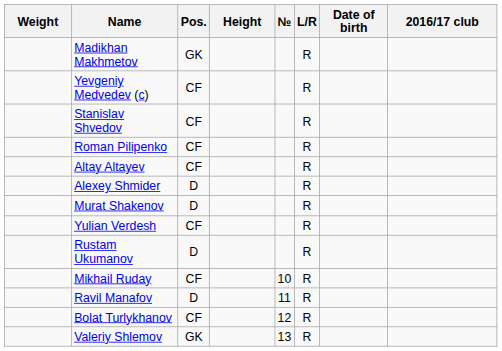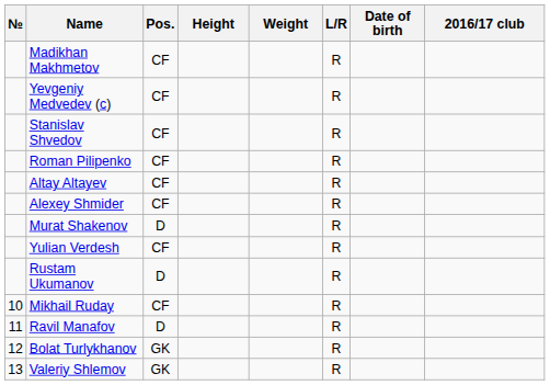 <table class="wikitable sortable" style="font-size:95%; text-align:center;">
 <tr>
-<th style="width:9em">Weight</th>
+<th>№</th>
 <th style="width:15em">Name</th>
 <th>Pos.</th>
 <th style="width:9em">Height</th>
-<th>№</th>
+<th style="width:9em">Weight</th>
 <th>L/R</th>
 <th style="width:12em">Date of birth</th>
 <th style="width:20em">2016/17 club</th>
 </tr>
 <tr>
 <td></td>
 <td style="text-align:left;"><a href='#'>Madikhan Makhmetov</a></td>
-<td>GK</td>
+<td>CF</td>
 <td></td>
 <td></td>
 <td>R</td>
 <td style="text-align:right;"></td>
 <td style="text-align:left;"></td>
 </tr>
 <tr>
 <td></td>
 <td style="text-align:left;"><a href='#'>Yevgeniy Medvedev</a> (<a href='#'>c</a>)</td>
 <td>CF</td>
 <td></td>
 <td></td>
 <td>R</td>
 <td style="text-align:right;"></td>
 <td style="text-align:left;"></td>
 </tr>
 <tr>
 <td></td>
 <td style="text-align:left;"><a href='#'>Stanislav Shvedov</a></td>
 <td>CF</td>
 <td></td>
 <td></td>
 <td>R</td>
 <td style="text-align:right;"></td>
 <td style="text-align:left;"></td>
 </tr>
 <tr>
 <td></td>
 <td style="text-align:left;"><a href='#'>Roman Pilipenko</a></td>
 <td>CF</td>
 <td></td>
 <td></td>
 <td>R</td>
 <td style="text-align:right;"></td>
 <td style="text-align:left;"></td>
 </tr>
 <tr>
 <td></td>
 <td style="text-align:left;"><a href='#'>Altay Altayev</a></td>
 <td>CF</td>
 <td></td>
 <td></td>
 <td>R</td>
 <td style="text-align:right;"></td>
 <td style="text-align:left;"></td>
 </tr>
 <tr>
 <td></td>
 <td style="text-align:left;"><a href='#'>Alexey Shmider</a></td>
-<td>D</td>
+<td>CF</td>
 <td></td>
 <td></td>
 <td>R</td>
 <td style="text-align:right;"></td>
 <td style="text-align:left;"></td>
 </tr>
 <tr>
 <td></td>
 <td style="text-align:left;"><a href='#'>Murat Shakenov</a></td>
 <td>D</td>
 <td></td>
 <td></td>
 <td>R</td>
 <td style="text-align:right;"></td>
 <td style="text-align:left;"></td>
 </tr>
 <tr>
 <td></td>
 <td style="text-align:left;"><a href='#'>Yulian Verdesh</a></td>
 <td>CF</td>
 <td></td>
 <td></td>
 <td>R</td>
 <td style="text-align:right;"></td>
 <td style="text-align:left;"></td>
 </tr>
 <tr>
 <td></td>
 <td style="text-align:left;"><a href='#'>Rustam Ukumanov</a></td>
 <td>D</td>
 <td></td>
 <td></td>
 <td>R</td>
 <td style="text-align:right;"></td>
 <td style="text-align:left;"></td>
 </tr>
 <tr>
-<td></td>
+<td>10</td>
 <td style="text-align:left;"><a href='#'>Mikhail Ruday</a></td>
 <td>CF</td>
 <td></td>
-<td>10</td>
+<td></td>
 <td>R</td>
 <td style="text-align:right;"></td>
 <td style="text-align:left;"></td>
 </tr>
 <tr>
-<td></td>
+<td>11</td>
 <td style="text-align:left;"><a href='#'>Ravil Manafov</a></td>
 <td>D</td>
 <td></td>
-<td>11</td>
+<td></td>
 <td>R</td>
 <td style="text-align:right;"></td>
 <td style="text-align:left;"></td>
 </tr>
 <tr>
+<td>12</td>
+<td style="text-align:left;"><a href='#'>Bolat Turlykhanov</a></td>
+<td>GK</td>
 <td></td>
-<td style="text-align:left;"><a href='#'>Bolat Turlykhanov</a></td>
-<td>CF</td>
 <td></td>
-<td>12</td>
 <td>R</td>
 <td style="text-align:right;"></td>
 <td style="text-align:left;"></td>
 </tr>
 <tr>
-<td></td>
+<td>13</td>
 <td style="text-align:left;"><a href='#'>Valeriy Shlemov</a></td>
 <td>GK</td>
 <td></td>
-<td>13</td>
+<td></td>
 <td>R</td>
 <td style="text-align:right;"></td>
 <td style="text-align:left;"></td>
 </tr>
 </table>
